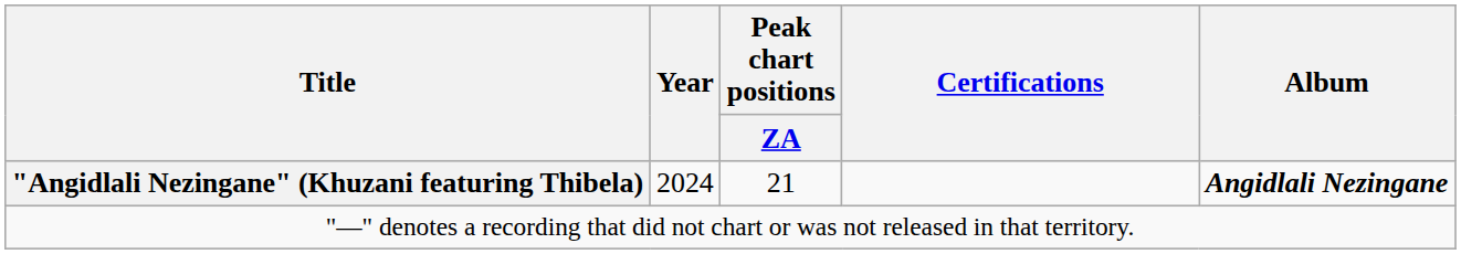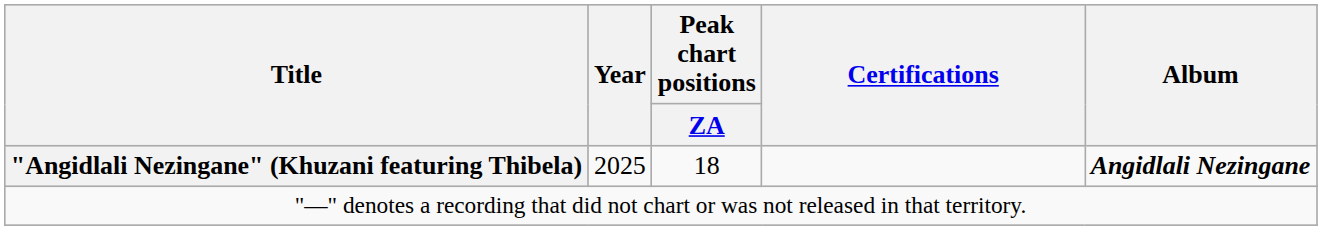 <table class="wikitable plainrowheaders" style="text-align:center;" border="1">
 <tr>
 <th scope="col" rowspan="2">Title</th>
 <th scope="col" rowspan="2">Year</th>
 <th scope="col" colspan="1">Peak chart positions</th>
 <th scope="col" rowspan="2" style="width:12em;"><a href='#'>Certifications</a></th>
 <th scope="col" rowspan="2">Album</th>
 </tr>
 <tr>
 <th scope="col" style="width:3em;font-size:100%;"><a href='#'>ZA</a><br></th>
 </tr>
 <tr>
 <th scope="row">"Angidlali Nezingane" (Khuzani featuring Thibela)</th>
-<td>2024</td>
-<td>21</td>
+<td>2025</td>
+<td>18</td>
 <td></td>
 <td><strong><em>Angidlali Nezingane</em></strong></td>
 </tr>
 <tr>
 <td colspan="8" style="font-size:90%">"—" denotes a recording that did not chart or was not released in that territory.</td>
 </tr>
 </table>
